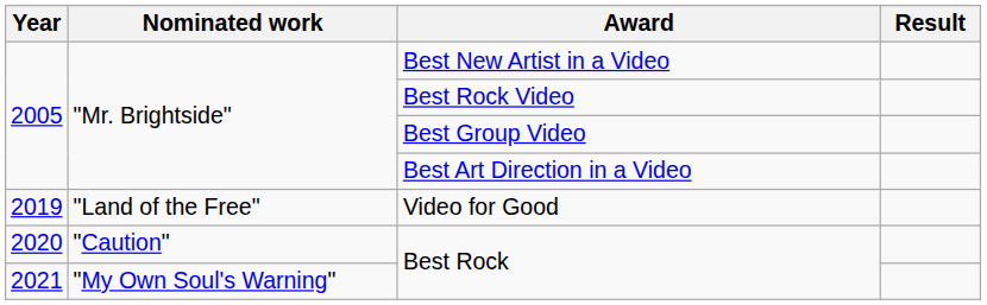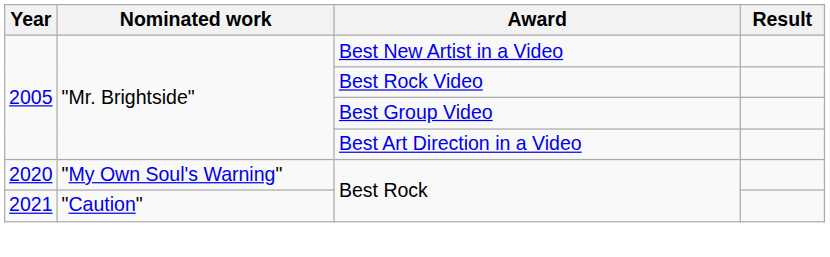 <table class="wikitable">
 <tr>
 <th>Year</th>
 <th width="220">Nominated work</th>
 <th width="325">Award</th>
 <th width="62">Result</th>
 </tr>
 <tr>
 <td rowspan="4"><a href='#'>2005</a></td>
 <td rowspan="4">"Mr. Brightside"</td>
 <td><a href='#'>Best New Artist in a Video</a></td>
 <td></td>
 </tr>
 <tr>
 <td><a href='#'>Best Rock Video</a></td>
 <td></td>
 </tr>
 <tr>
 <td><a href='#'>Best Group Video</a></td>
 <td></td>
 </tr>
 <tr>
 <td><a href='#'>Best Art Direction in a Video</a></td>
 <td></td>
 </tr>
 <tr>
-<td rowspan="1"><a href='#'>2019</a></td>
-<td>"Land of the Free"</td>
-<td>Video for Good</td>
-<td></td>
-</tr>
-<tr>
 <td rowspan="1"><a href='#'>2020</a></td>
-<td>"<a href='#'>Caution</a>"</td>
+<td>"<a href='#'>My Own Soul's Warning</a>"</td>
 <td rowspan="2">Best Rock</td>
 <td></td>
 </tr>
 <tr>
 <td rowspan="1"><a href='#'>2021</a></td>
-<td>"<a href='#'>My Own Soul's Warning</a>"</td>
+<td>"<a href='#'>Caution</a>"</td>
 <td></td>
 </tr>
 </table>
